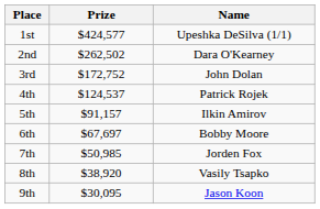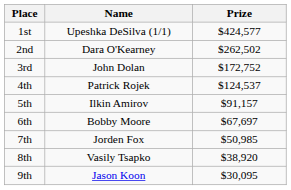 <table class="wikitable">
 <tr>
 <th width="50">Place</th>
+<th width="200">Name</th>
 <th width="125">Prize</th>
-<th width="200">Name</th>
 </tr>
 <tr>
 <td align = "center">1st</td>
+<td align = "center">Upeshka DeSilva (1/1)</td>
 <td align = "center">$424,577</td>
-<td align = "center">Upeshka DeSilva (1/1)</td>
 </tr>
 <tr>
 <td align = "center">2nd</td>
+<td align = "center">Dara O'Kearney</td>
 <td align = "center">$262,502</td>
-<td align = "center">Dara O'Kearney</td>
 </tr>
 <tr>
 <td align = "center">3rd</td>
+<td align = "center">John Dolan</td>
 <td align = "center">$172,752</td>
-<td align = "center">John Dolan</td>
 </tr>
 <tr>
 <td align = "center">4th</td>
+<td align = "center">Patrick Rojek</td>
 <td align = "center">$124,537</td>
-<td align = "center">Patrick Rojek</td>
 </tr>
 <tr>
 <td align = "center">5th</td>
+<td align = "center">Ilkin Amirov</td>
 <td align = "center">$91,157</td>
-<td align = "center">Ilkin Amirov</td>
 </tr>
 <tr>
 <td align = "center">6th</td>
+<td align = "center">Bobby Moore</td>
 <td align = "center">$67,697</td>
-<td align = "center">Bobby Moore</td>
 </tr>
 <tr>
 <td align = "center">7th</td>
+<td align = "center">Jorden Fox</td>
 <td align = "center">$50,985</td>
-<td align = "center">Jorden Fox</td>
 </tr>
 <tr>
 <td align = "center">8th</td>
+<td align = "center">Vasily Tsapko</td>
 <td align = "center">$38,920</td>
-<td align = "center">Vasily Tsapko</td>
 </tr>
 <tr>
 <td align = "center">9th</td>
+<td align = "center"><a href='#'>Jason Koon</a></td>
 <td align = "center">$30,095</td>
-<td align = "center"><a href='#'>Jason Koon</a></td>
 </tr>
 </table>
